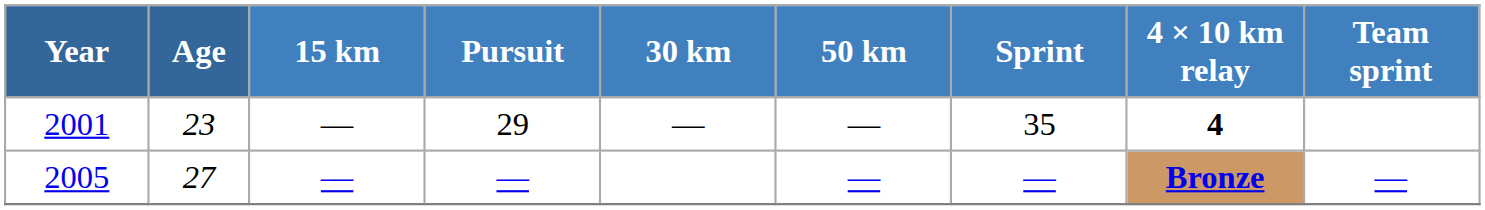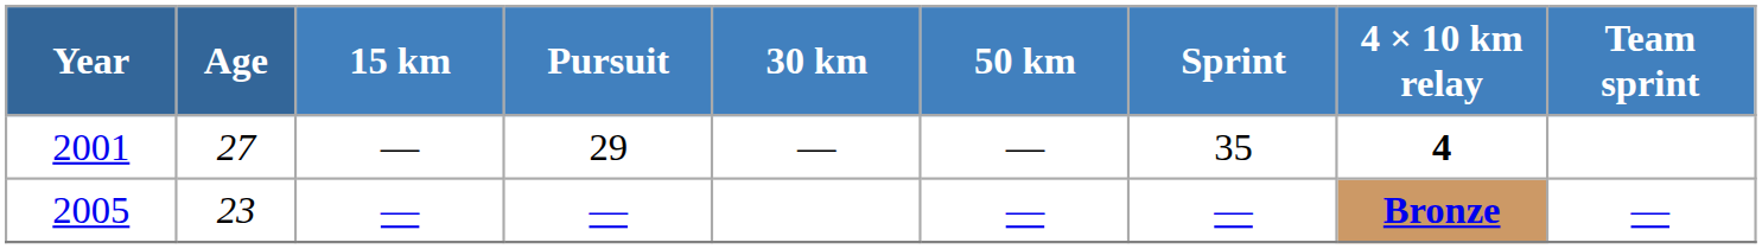 <table class="wikitable" style="font-size:95%; text-align:center; border:grey solid 1px; border-collapse:collapse; background:#ffffff;">
 <tr>
 <th style="background-color:#369; color:white; width:60px;"> Year </th>
 <th style="background-color:#369; color:white; width:40px;"> Age </th>
 <th style="background-color:#4180be; color:white; width:75px;"> 15 km </th>
 <th style="background-color:#4180be; color:white; width:75px;"> Pursuit </th>
 <th style="background-color:#4180be; color:white; width:75px;"> 30 km </th>
 <th style="background-color:#4180be; color:white; width:75px;"> 50 km </th>
 <th style="background-color:#4180be; color:white; width:75px;"> Sprint </th>
 <th style="background-color:#4180be; color:white; width:75px;"> 4 × 10 km <br> relay </th>
 <th style="background-color:#4180be; color:white; width:75px;"> Team <br> sprint </th>
 </tr>
 <tr>
 <td><a href='#'>2001</a></td>
-<td><em>23</em></td>
+<td><em>27</em></td>
 <td>—</td>
 <td>29</td>
 <td>—</td>
 <td>—</td>
 <td>35</td>
 <td><strong>4</strong></td>
 <td></td>
 </tr>
 <tr>
 <td><a href='#'>2005</a></td>
-<td><em>27</em></td>
+<td><em>23</em></td>
 <td><a href='#'>—</a></td>
 <td><a href='#'>—</a></td>
 <td></td>
 <td><a href='#'>—</a></td>
 <td><a href='#'>—</a></td>
 <td bgcolor=cc9966><a href='#'><strong>Bronze</strong></a></td>
 <td><a href='#'>—</a></td>
 </tr>
 <tr>
 </tr>
 </table>
